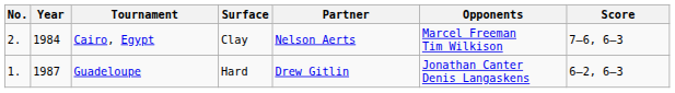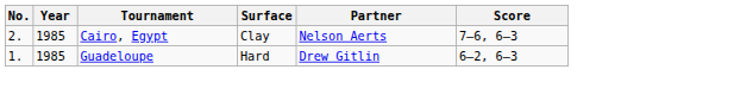 <table class="sortable wikitable" style=font-size:97%>
 <tr>
 <th width=20>No.</th>
 <th width=40>Year</th>
 <th width=160>Tournament</th>
 <th width=55>Surface</th>
 <th width=160>Partner</th>
-<th width=160>Opponents</th>
 <th style="width:110px" class="unsortable">Score</th>
 </tr>
 <tr>
 <td>2.</td>
-<td>1984</td>
+<td>1985</td>
 <td><a href='#'>Cairo</a>, <a href='#'>Egypt</a></td>
 <td>Clay</td>
 <td> <a href='#'>Nelson Aerts</a></td>
-<td> <a href='#'>Marcel Freeman</a><br> <a href='#'>Tim Wilkison</a></td>
 <td>7–6, 6–3</td>
 </tr>
 <tr>
 <td>1.</td>
-<td>1987</td>
+<td>1985</td>
 <td><a href='#'>Guadeloupe</a></td>
 <td>Hard</td>
 <td> <a href='#'>Drew Gitlin</a></td>
-<td> <a href='#'>Jonathan Canter</a><br> <a href='#'>Denis Langaskens</a></td>
 <td>6–2, 6–3</td>
 </tr>
 </table>
